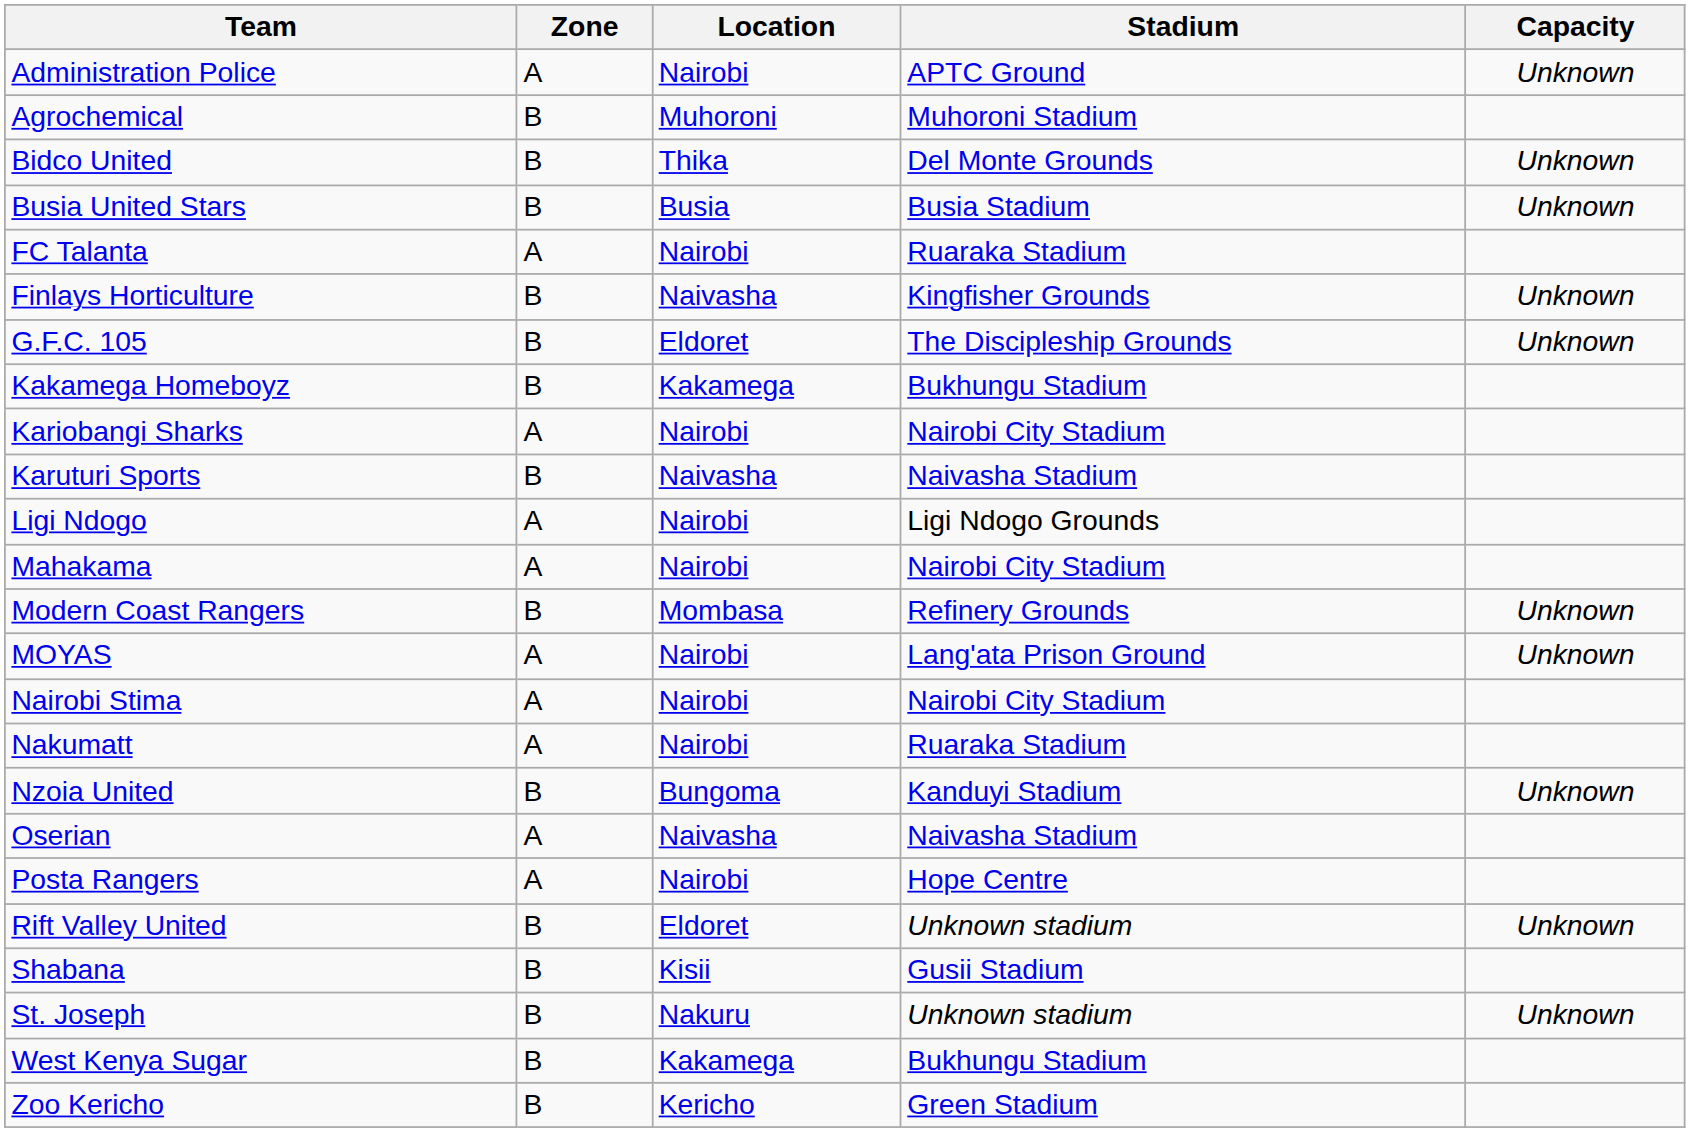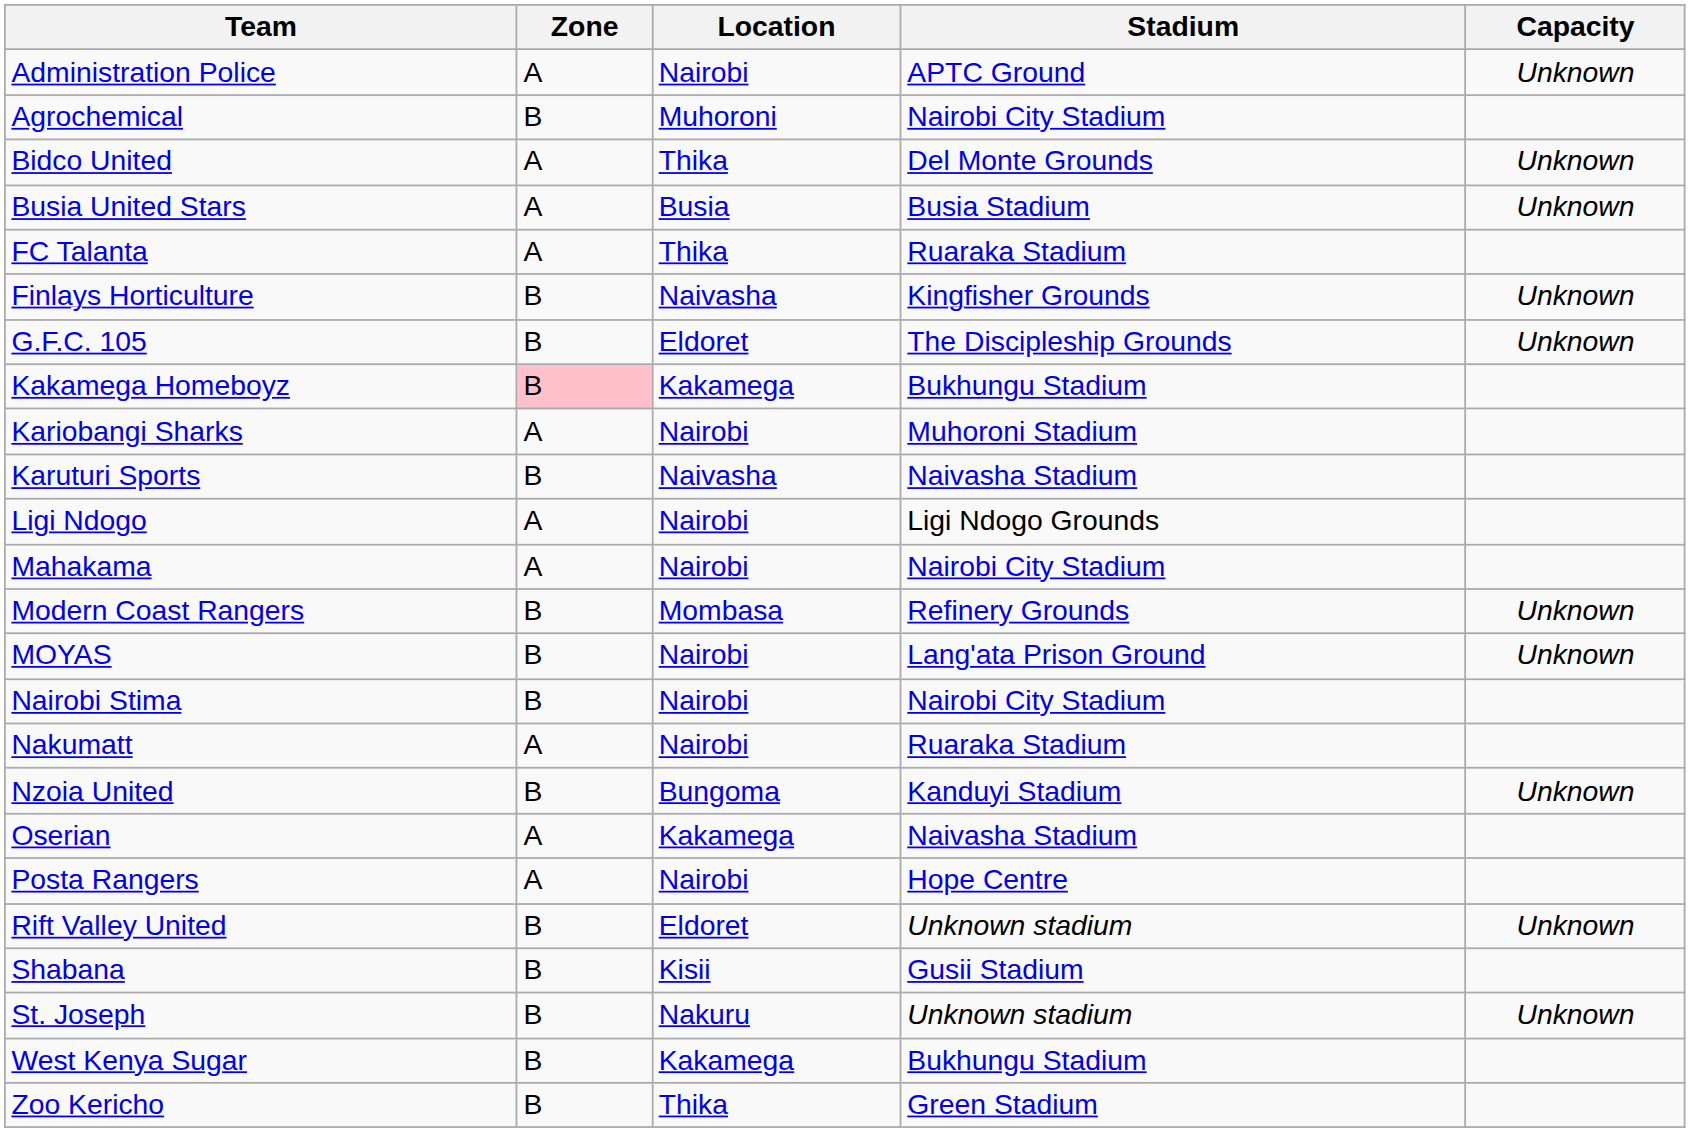 <table class="wikitable sortable" style="text-align: left; width: 60%;">
 <tr>
 <th>Team</th>
 <th>Zone</th>
 <th>Location</th>
 <th>Stadium</th>
 <th>Capacity</th>
 </tr>
 <tr>
 <td><a href='#'>Administration Police</a></td>
 <td>A</td>
 <td><a href='#'>Nairobi</a></td>
 <td><a href='#'>APTC Ground</a></td>
 <td align="center"><em>Unknown</em></td>
 </tr>
 <tr>
 <td><a href='#'>Agrochemical</a></td>
 <td>B</td>
 <td><a href='#'>Muhoroni</a></td>
-<td><a href='#'>Muhoroni Stadium</a></td>
+<td><a href='#'>Nairobi City Stadium</a></td>
 <td align="center"></td>
 </tr>
 <tr>
 <td><a href='#'>Bidco United</a></td>
-<td>B</td>
+<td>A</td>
 <td><a href='#'>Thika</a></td>
 <td><a href='#'>Del Monte Grounds</a></td>
 <td align="center"><em>Unknown</em></td>
 </tr>
 <tr>
 <td><a href='#'>Busia United Stars</a></td>
-<td>B</td>
+<td>A</td>
 <td><a href='#'>Busia</a></td>
 <td><a href='#'>Busia Stadium</a></td>
 <td align="center"><em>Unknown</em></td>
 </tr>
 <tr>
 <td><a href='#'>FC Talanta</a></td>
 <td>A</td>
-<td><a href='#'>Nairobi</a></td>
+<td><a href='#'>Thika</a></td>
 <td><a href='#'>Ruaraka Stadium</a></td>
 <td align="center"></td>
 </tr>
 <tr>
 <td><a href='#'>Finlays Horticulture</a></td>
 <td>B</td>
 <td><a href='#'>Naivasha</a></td>
 <td><a href='#'>Kingfisher Grounds</a></td>
 <td align="center"><em>Unknown</em></td>
 </tr>
 <tr>
 <td><a href='#'>G.F.C. 105</a></td>
 <td>B</td>
 <td><a href='#'>Eldoret</a></td>
 <td><a href='#'>The Discipleship Grounds</a></td>
 <td align="center"><em>Unknown</em></td>
 </tr>
 <tr>
 <td><a href='#'>Kakamega Homeboyz</a></td>
-<td>B</td>
+<td style="background: pink;">B</td>
 <td><a href='#'>Kakamega</a></td>
 <td><a href='#'>Bukhungu Stadium</a></td>
 <td align="center"></td>
 </tr>
 <tr>
 <td><a href='#'>Kariobangi Sharks</a></td>
 <td>A</td>
 <td><a href='#'>Nairobi</a></td>
-<td><a href='#'>Nairobi City Stadium</a></td>
+<td><a href='#'>Muhoroni Stadium</a></td>
 <td align="center"></td>
 </tr>
 <tr>
 <td><a href='#'>Karuturi Sports</a></td>
 <td>B</td>
 <td><a href='#'>Naivasha</a></td>
 <td><a href='#'>Naivasha Stadium</a></td>
 <td align="center"></td>
 </tr>
 <tr>
 <td><a href='#'>Ligi Ndogo</a></td>
 <td>A</td>
 <td><a href='#'>Nairobi</a></td>
 <td>Ligi Ndogo Grounds</td>
 <td align="center"></td>
 </tr>
 <tr>
 <td><a href='#'>Mahakama</a></td>
 <td>A</td>
 <td><a href='#'>Nairobi</a></td>
 <td><a href='#'>Nairobi City Stadium</a></td>
 <td align="center"></td>
 </tr>
 <tr>
 <td><a href='#'>Modern Coast Rangers</a></td>
 <td>B</td>
 <td><a href='#'>Mombasa</a></td>
 <td><a href='#'>Refinery Grounds</a></td>
 <td align="center"><em>Unknown</em></td>
 </tr>
 <tr>
 <td><a href='#'>MOYAS</a></td>
-<td>A</td>
+<td>B</td>
 <td><a href='#'>Nairobi</a></td>
 <td><a href='#'>Lang'ata Prison Ground</a></td>
 <td align="center"><em>Unknown</em></td>
 </tr>
 <tr>
 <td><a href='#'>Nairobi Stima</a></td>
-<td>A</td>
+<td>B</td>
 <td><a href='#'>Nairobi</a></td>
 <td><a href='#'>Nairobi City Stadium</a></td>
 <td align="center"></td>
 </tr>
 <tr>
 <td><a href='#'>Nakumatt</a></td>
 <td>A</td>
 <td><a href='#'>Nairobi</a></td>
 <td><a href='#'>Ruaraka Stadium</a></td>
 <td align="center"></td>
 </tr>
 <tr>
 <td><a href='#'>Nzoia United</a></td>
 <td>B</td>
 <td><a href='#'>Bungoma</a></td>
 <td><a href='#'>Kanduyi Stadium</a></td>
 <td align="center"><em>Unknown</em></td>
 </tr>
 <tr>
 <td><a href='#'>Oserian</a></td>
 <td>A</td>
-<td><a href='#'>Naivasha</a></td>
+<td><a href='#'>Kakamega</a></td>
 <td><a href='#'>Naivasha Stadium</a></td>
 <td align="center"></td>
 </tr>
 <tr>
 <td><a href='#'>Posta Rangers</a></td>
 <td>A</td>
 <td><a href='#'>Nairobi</a></td>
 <td><a href='#'>Hope Centre</a></td>
 <td align="center"></td>
 </tr>
 <tr>
 <td><a href='#'>Rift Valley United</a></td>
 <td>B</td>
 <td><a href='#'>Eldoret</a></td>
 <td><em>Unknown stadium</em></td>
 <td align="center"><em>Unknown</em></td>
 </tr>
 <tr>
 <td><a href='#'>Shabana</a></td>
 <td>B</td>
 <td><a href='#'>Kisii</a></td>
 <td><a href='#'>Gusii Stadium</a></td>
 <td align="center"></td>
 </tr>
 <tr>
 <td><a href='#'>St. Joseph</a></td>
 <td>B</td>
 <td><a href='#'>Nakuru</a></td>
 <td><em>Unknown stadium</em></td>
 <td align="center"><em>Unknown</em></td>
 </tr>
 <tr>
 <td><a href='#'>West Kenya Sugar</a></td>
 <td>B</td>
 <td><a href='#'>Kakamega</a></td>
 <td><a href='#'>Bukhungu Stadium</a></td>
 <td align="center"></td>
 </tr>
 <tr>
 <td><a href='#'>Zoo Kericho</a></td>
 <td>B</td>
-<td><a href='#'>Kericho</a></td>
+<td><a href='#'>Thika</a></td>
 <td><a href='#'>Green Stadium</a></td>
 <td align="center"></td>
 </tr>
 </table>
